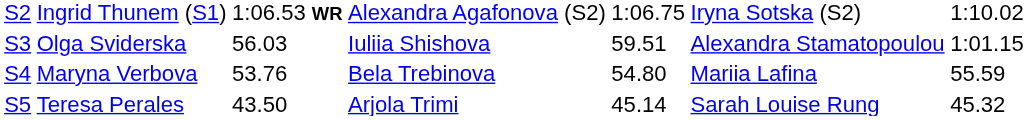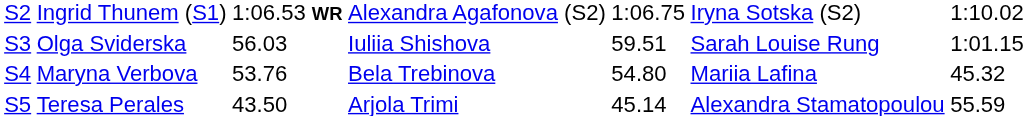 <table>
 <tr>
 <td><a href='#'>S2</a></td>
 <td><a href='#'>Ingrid Thunem</a> (<a href='#'>S1</a>)<br></td>
 <td>1:06.53 <small><strong>WR</strong></small></td>
 <td><a href='#'>Alexandra Agafonova</a> (S2)<br></td>
 <td>1:06.75</td>
 <td><a href='#'>Iryna Sotska</a> (S2)<br></td>
 <td>1:10.02</td>
 </tr>
 <tr>
 <td><a href='#'>S3</a></td>
 <td><a href='#'>Olga Sviderska</a><br></td>
 <td>56.03</td>
 <td><a href='#'>Iuliia Shishova</a><br></td>
 <td>59.51</td>
-<td><a href='#'>Alexandra Stamatopoulou</a><br></td>
+<td><a href='#'>Sarah Louise Rung</a><br></td>
 <td>1:01.15</td>
 </tr>
 <tr>
 <td><a href='#'>S4</a></td>
 <td><a href='#'>Maryna Verbova</a><br></td>
 <td>53.76</td>
 <td><a href='#'>Bela Trebinova</a><br></td>
 <td>54.80</td>
 <td><a href='#'>Mariia Lafina</a><br></td>
-<td>55.59</td>
+<td>45.32</td>
 </tr>
 <tr>
 <td><a href='#'>S5</a></td>
 <td><a href='#'>Teresa Perales</a><br></td>
 <td>43.50</td>
 <td><a href='#'>Arjola Trimi</a><br></td>
 <td>45.14</td>
-<td><a href='#'>Sarah Louise Rung</a><br></td>
-<td>45.32</td>
+<td><a href='#'>Alexandra Stamatopoulou</a><br></td>
+<td>55.59</td>
 </tr>
 </table>
